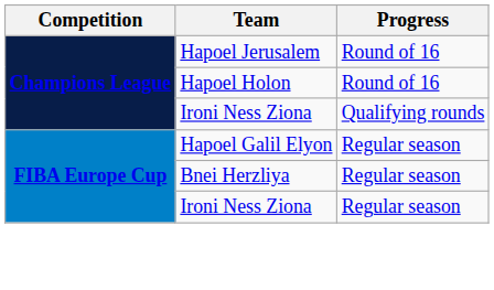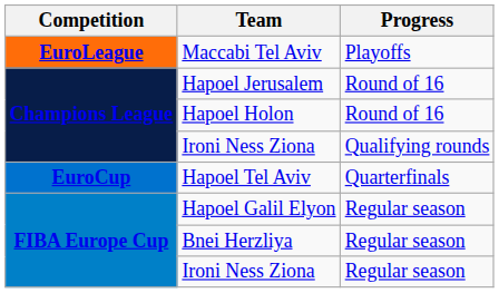 <table class="wikitable sortable">
 <tr>
 <th>Competition</th>
 <th>Team</th>
 <th>Progress</th>
+</tr>
+<tr>
+<td bgcolor=#ff6d09 align=center><strong><a href='#'><span>EuroLeague</span></a></strong></td>
+<td><a href='#'>Maccabi Tel Aviv</a></td>
+<td><a href='#'>Playoffs</a></td>
 </tr>
 <tr>
 <td bgcolor=#071D49 align=center rowspan=3><strong><a href='#'><span>Champions League</span></a></strong></td>
 <td><a href='#'>Hapoel Jerusalem</a></td>
 <td><a href='#'>Round of 16</a></td>
 </tr>
 <tr>
 <td><a href='#'>Hapoel Holon</a></td>
 <td><a href='#'>Round of 16</a></td>
 </tr>
 <tr>
 <td><a href='#'>Ironi Ness Ziona</a></td>
 <td><a href='#'>Qualifying rounds</a></td>
 </tr>
 <tr>
+<td bgcolor=#0072CE align=center><strong><a href='#'><span>EuroCup</span></a></strong></td>
+<td><a href='#'>Hapoel Tel Aviv</a></td>
+<td><a href='#'>Quarterfinals</a></td>
+</tr>
+<tr>
 <td bgcolor=#0080C8 align=center rowspan=3><strong><a href='#'><span>FIBA Europe Cup</span></a></strong></td>
 <td><a href='#'>Hapoel Galil Elyon</a></td>
 <td><a href='#'>Regular season</a></td>
 </tr>
 <tr>
 <td><a href='#'>Bnei Herzliya</a></td>
 <td><a href='#'>Regular season</a></td>
 </tr>
 <tr>
 <td><a href='#'>Ironi Ness Ziona</a></td>
 <td><a href='#'>Regular season</a></td>
 </tr>
 </table>
